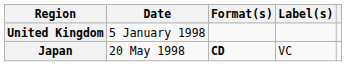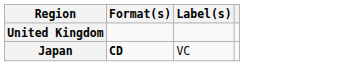 <table class="wikitable plainrowheaders">
 <tr>
 <th scope="col">Region</th>
-<th scope="col">Date</th>
 <th scope="col">Format(s)</th>
 <th scope="col">Label(s)</th>
 <th scope="col"></th>
 </tr>
 <tr>
 <th scope="row">United Kingdom</th>
-<td>5 January 1998</td>
 <td></td>
 <td></td>
 <td></td>
 </tr>
 <tr>
 <th scope="row">Japan</th>
-<td>20 May 1998</td>
 <td><strong>CD</strong></td>
 <td>VC</td>
 <td></td>
 </tr>
 </table>
